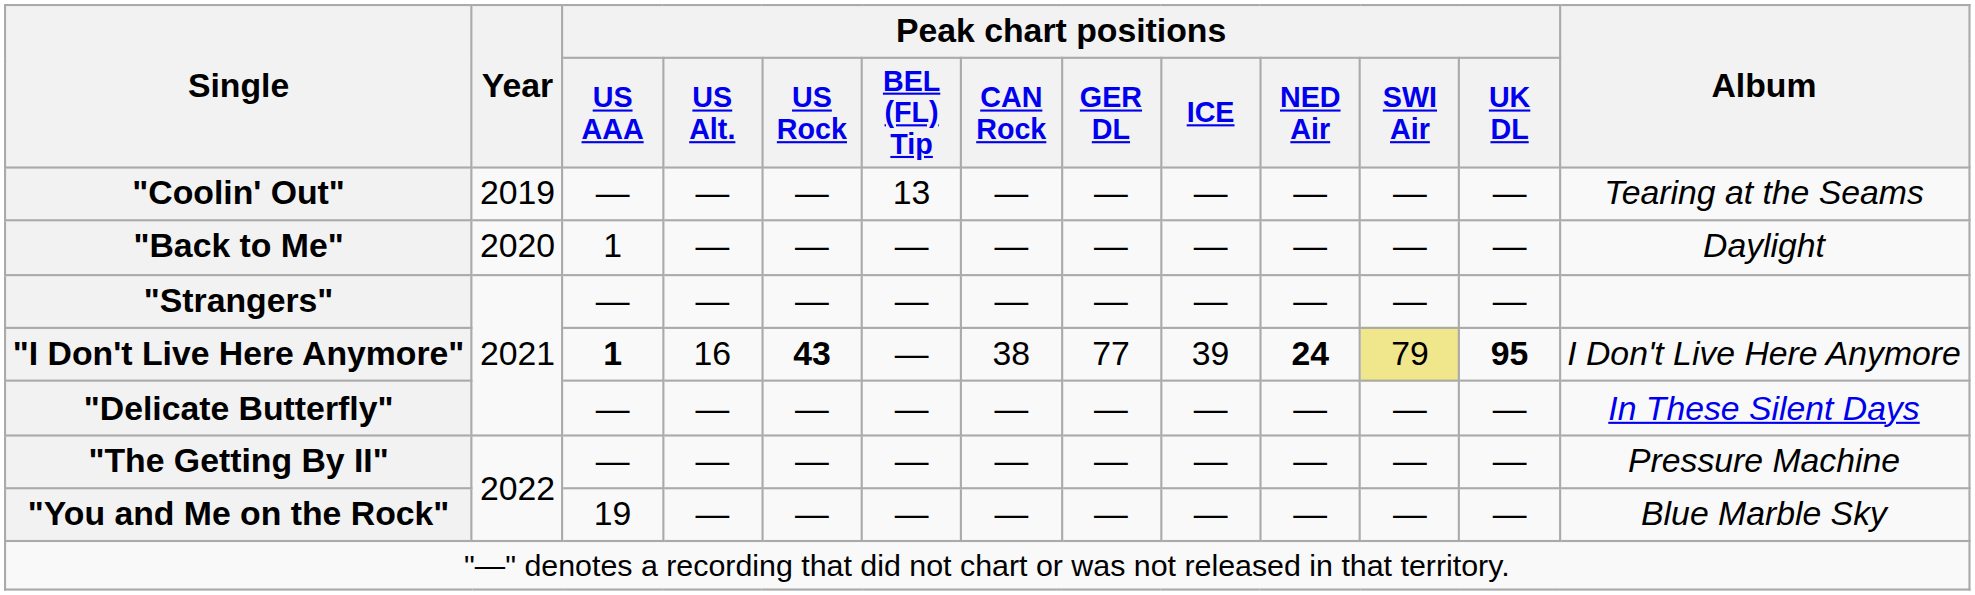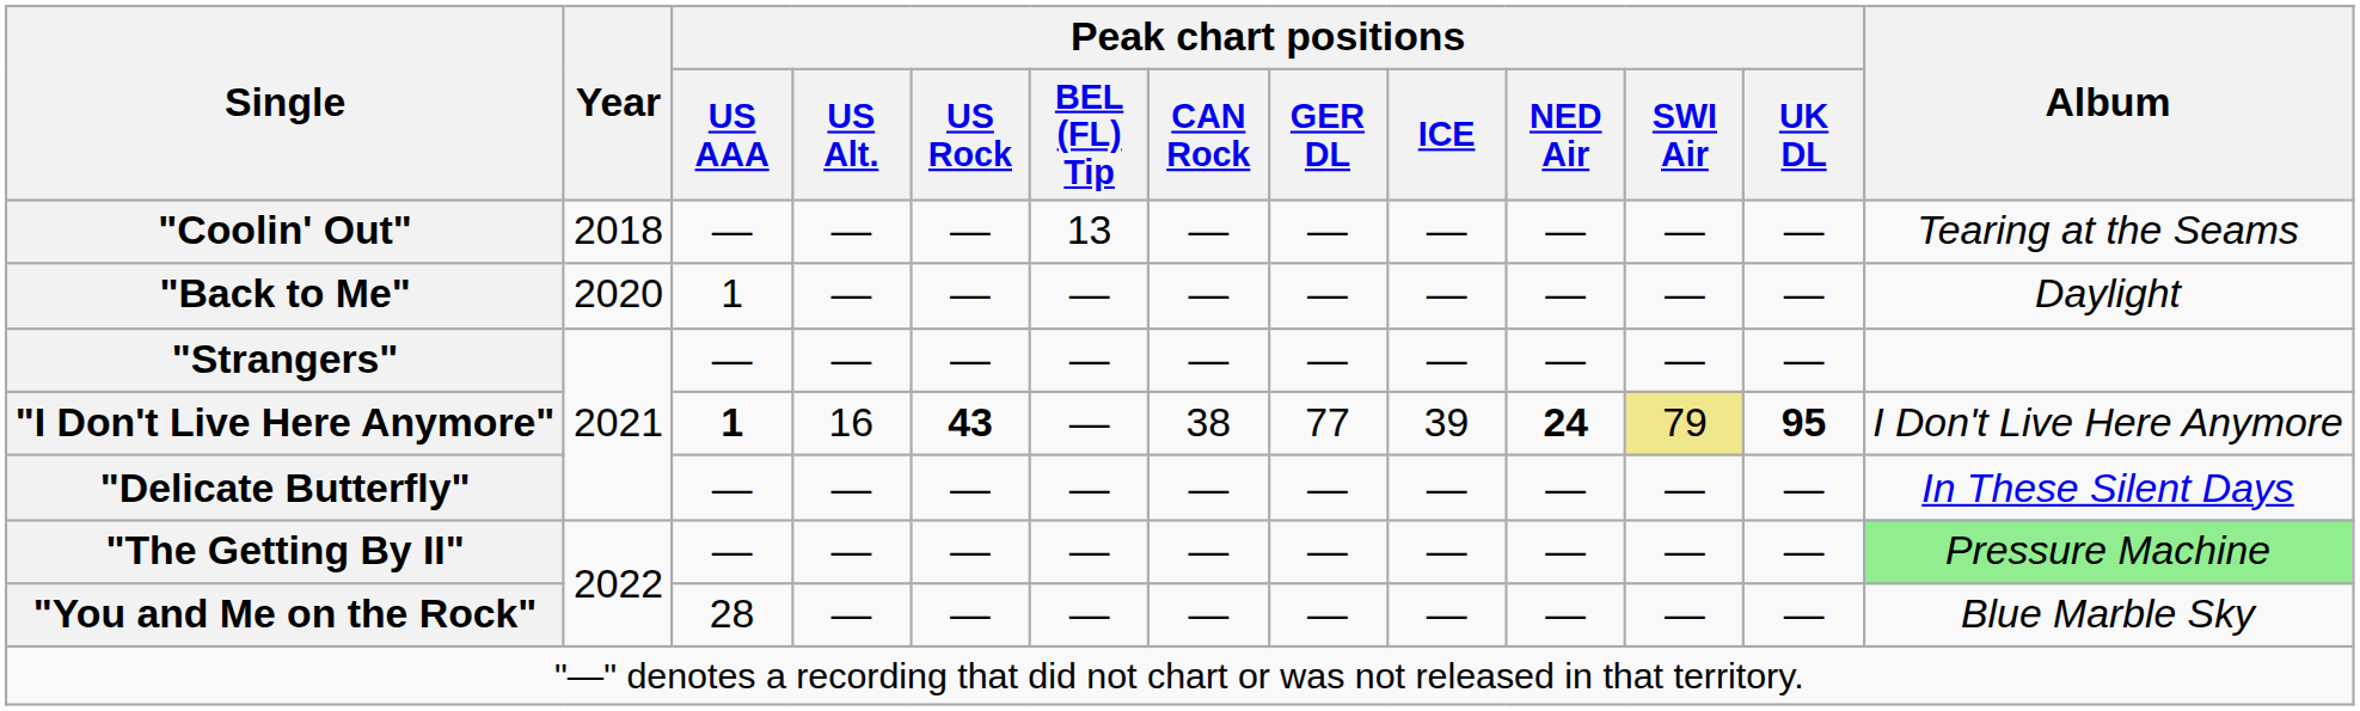 <table class="wikitable plainrowheaders" style="text-align:center;">
 <tr>
 <th scope="col" rowspan="2">Single</th>
 <th scope="col" rowspan="2">Year</th>
 <th scope="col" colspan="10">Peak chart positions</th>
 <th scope="col" rowspan="2">Album</th>
 </tr>
 <tr>
 <th scope="col" style="width:3em;font-size:85%;"><a href='#'>US<br>AAA</a><br></th>
 <th scope="col" style="width:3em;font-size:85%;"><a href='#'>US<br>Alt.</a><br></th>
 <th scope="col" style="width:3em;font-size:85%;"><a href='#'>US<br>Rock</a><br></th>
 <th scope="col" style="width:3em;font-size:85%;"><a href='#'>BEL<br>(FL)<br>Tip</a><br></th>
 <th scope="col" style="width:3em;font-size:85%;"><a href='#'>CAN<br>Rock</a><br></th>
 <th scope="col" style="width:3em;font-size:85%;"><a href='#'>GER<br>DL</a><br></th>
 <th scope="col" style="width:3em;font-size:85%;"><a href='#'>ICE</a><br></th>
 <th scope="col" style="width:3em;font-size:85%;"><a href='#'>NED<br>Air</a><br></th>
 <th scope="col" style="width:3em;font-size:85%;"><a href='#'>SWI<br>Air</a><br></th>
 <th scope="col" style="width:3em;font-size:85%;"><a href='#'>UK<br>DL</a><br></th>
 </tr>
 <tr>
 <th scope="row">"Coolin' Out" <br></th>
-<td>2019</td>
+<td>2018</td>
 <td>—</td>
 <td>—</td>
 <td>—</td>
 <td>13</td>
 <td>—</td>
 <td>—</td>
 <td>—</td>
 <td>—</td>
 <td>—</td>
 <td>—</td>
 <td><em>Tearing at the Seams</em></td>
 </tr>
 <tr>
 <th scope="row">"Back to Me"<br></th>
 <td>2020</td>
 <td>1</td>
 <td>—</td>
 <td>—</td>
 <td>—</td>
 <td>—</td>
 <td>—</td>
 <td>—</td>
 <td>—</td>
 <td>—</td>
 <td>—</td>
 <td><em>Daylight</em></td>
 </tr>
 <tr>
 <th scope="row">"Strangers"<br></th>
 <td rowspan="3">2021</td>
 <td>—</td>
 <td>—</td>
 <td>—</td>
 <td>—</td>
 <td>—</td>
 <td>—</td>
 <td>—</td>
 <td>—</td>
 <td>—</td>
 <td>—</td>
 <td></td>
 </tr>
 <tr>
 <th scope="row">"I Don't Live Here Anymore"<br></th>
 <td><strong>1</strong></td>
 <td>16</td>
 <td><strong>43</strong></td>
 <td>—</td>
 <td>38</td>
 <td>77</td>
 <td>39</td>
 <td><strong>24</strong></td>
 <td style="background: khaki;">79</td>
 <td><strong>95</strong></td>
 <td><em>I Don't Live Here Anymore</em></td>
 </tr>
 <tr>
 <th scope="row">"Delicate Butterfly"<br></th>
 <td>—</td>
 <td>—</td>
 <td>—</td>
 <td>—</td>
 <td>—</td>
 <td>—</td>
 <td>—</td>
 <td>—</td>
 <td>—</td>
 <td>—</td>
 <td><em><a href='#'>In These Silent Days</a></em></td>
 </tr>
 <tr>
 <th scope="row">"The Getting By II"<br></th>
 <td rowspan="2">2022</td>
 <td>—</td>
 <td>—</td>
 <td>—</td>
 <td>—</td>
 <td>—</td>
 <td>—</td>
 <td>—</td>
 <td>—</td>
 <td>—</td>
 <td>—</td>
-<td><em>Pressure Machine</em></td>
+<td style="background: lightgreen;"><em>Pressure Machine</em></td>
 </tr>
 <tr>
 <th scope="row">"You and Me on the Rock"<br></th>
-<td>19</td>
+<td>28</td>
 <td>—</td>
 <td>—</td>
 <td>—</td>
 <td>—</td>
 <td>—</td>
 <td>—</td>
 <td>—</td>
 <td>—</td>
 <td>—</td>
 <td><em>Blue Marble Sky</em></td>
 </tr>
 <tr>
 <td colspan="14" style="font-size:90%">"—" denotes a recording that did not chart or was not released in that territory.</td>
 </tr>
 </table>
